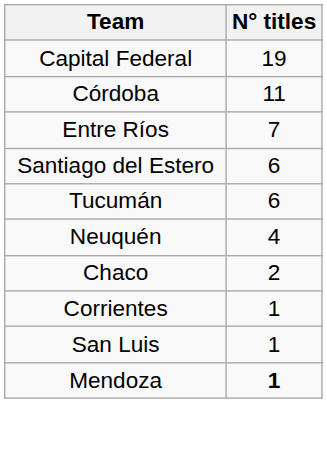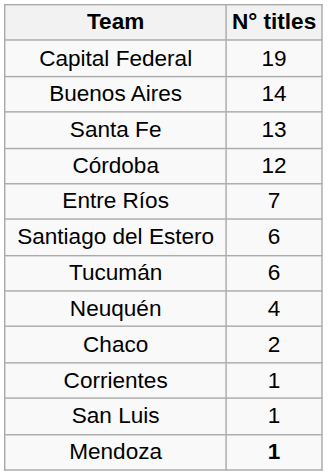 <table class="wikitable sortable"  style="text-align:center" width="">
 <tr>
 <th width=150px>Team</th>
 <th width=60px>N° titles</th>
 </tr>
 <tr>
 <td>Capital Federal</td>
 <td align=center>19</td>
 </tr>
 <tr>
+<td>Buenos Aires</td>
+<td>14</td>
+</tr>
+<tr>
+<td>Santa Fe</td>
+<td>13</td>
+</tr>
+<tr>
 <td>Córdoba</td>
-<td>11</td>
+<td>12</td>
 </tr>
 <tr>
 <td>Entre Ríos</td>
 <td>7</td>
 </tr>
 <tr>
 <td>Santiago del Estero</td>
 <td>6</td>
 </tr>
 <tr>
 <td>Tucumán</td>
 <td>6</td>
 </tr>
 <tr>
 <td>Neuquén</td>
 <td>4</td>
 </tr>
 <tr>
 <td>Chaco</td>
 <td>2</td>
 </tr>
 <tr>
 <td>Corrientes</td>
 <td>1</td>
 </tr>
 <tr>
 <td>San Luis</td>
 <td>1</td>
 </tr>
 <tr>
 <td>Mendoza</td>
 <td><strong>1</strong></td>
 </tr>
 </table>
